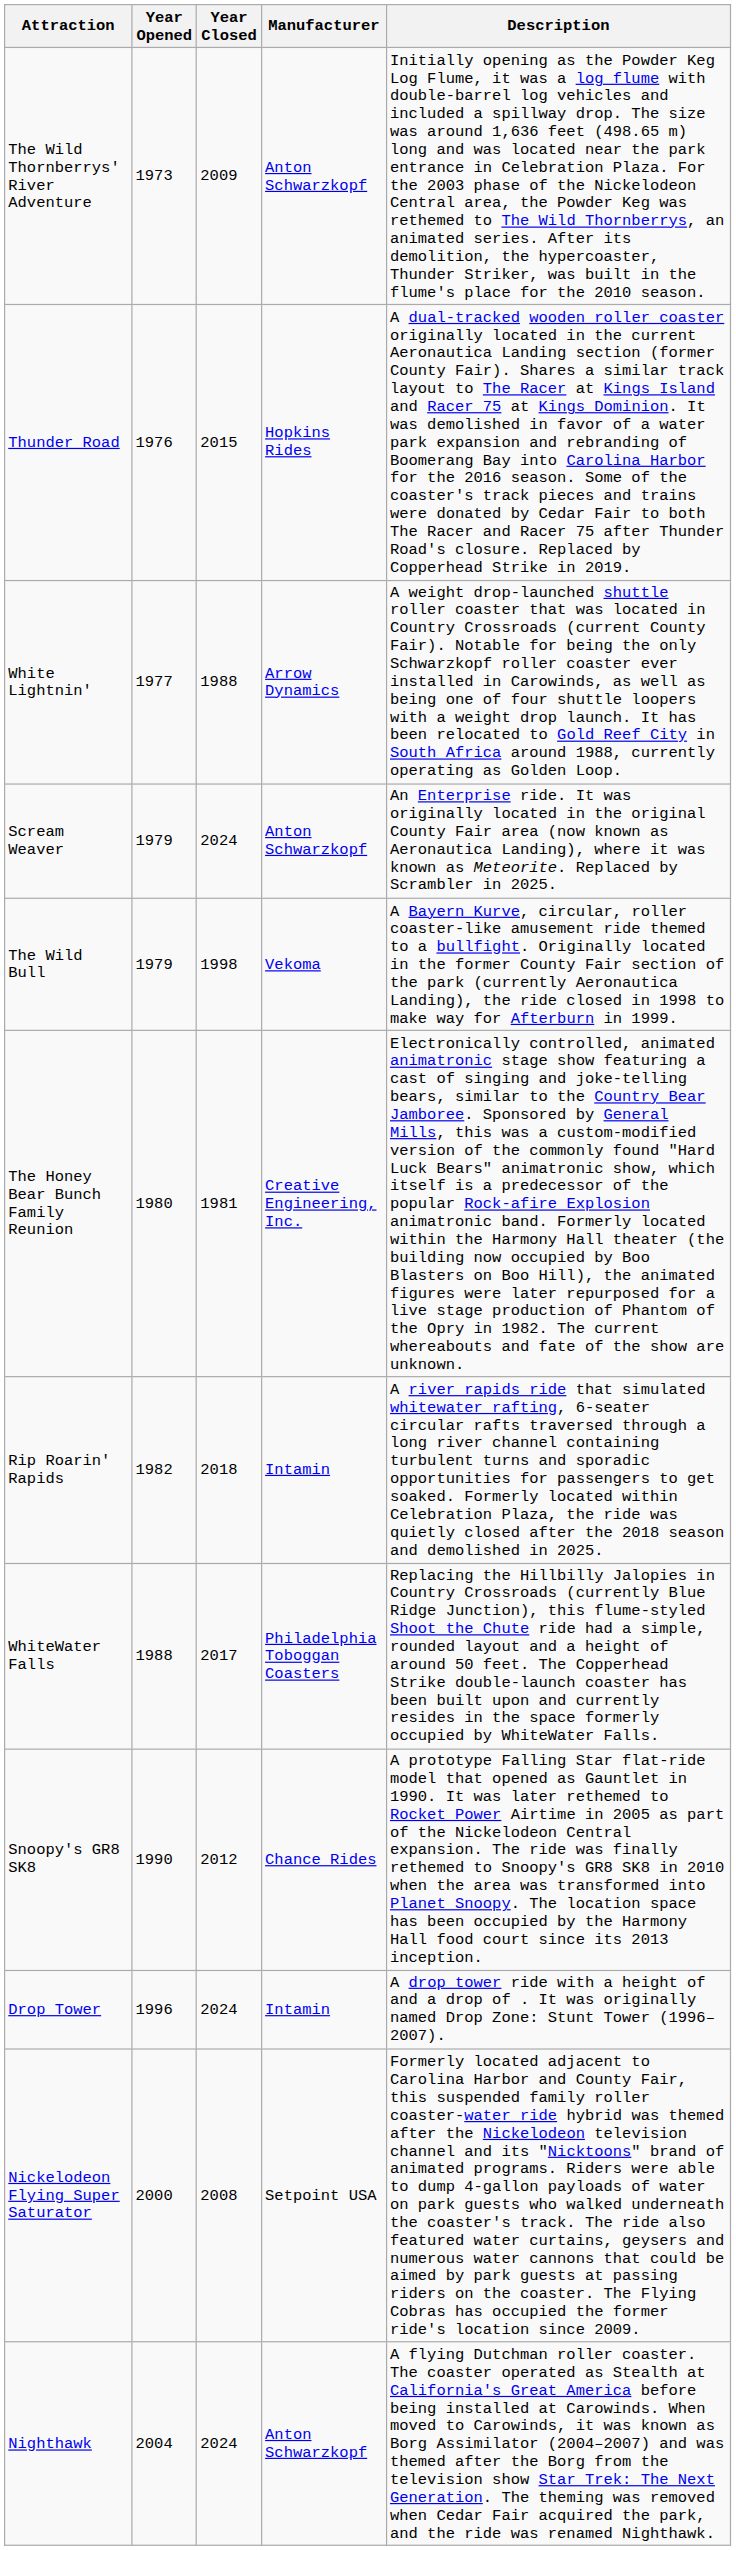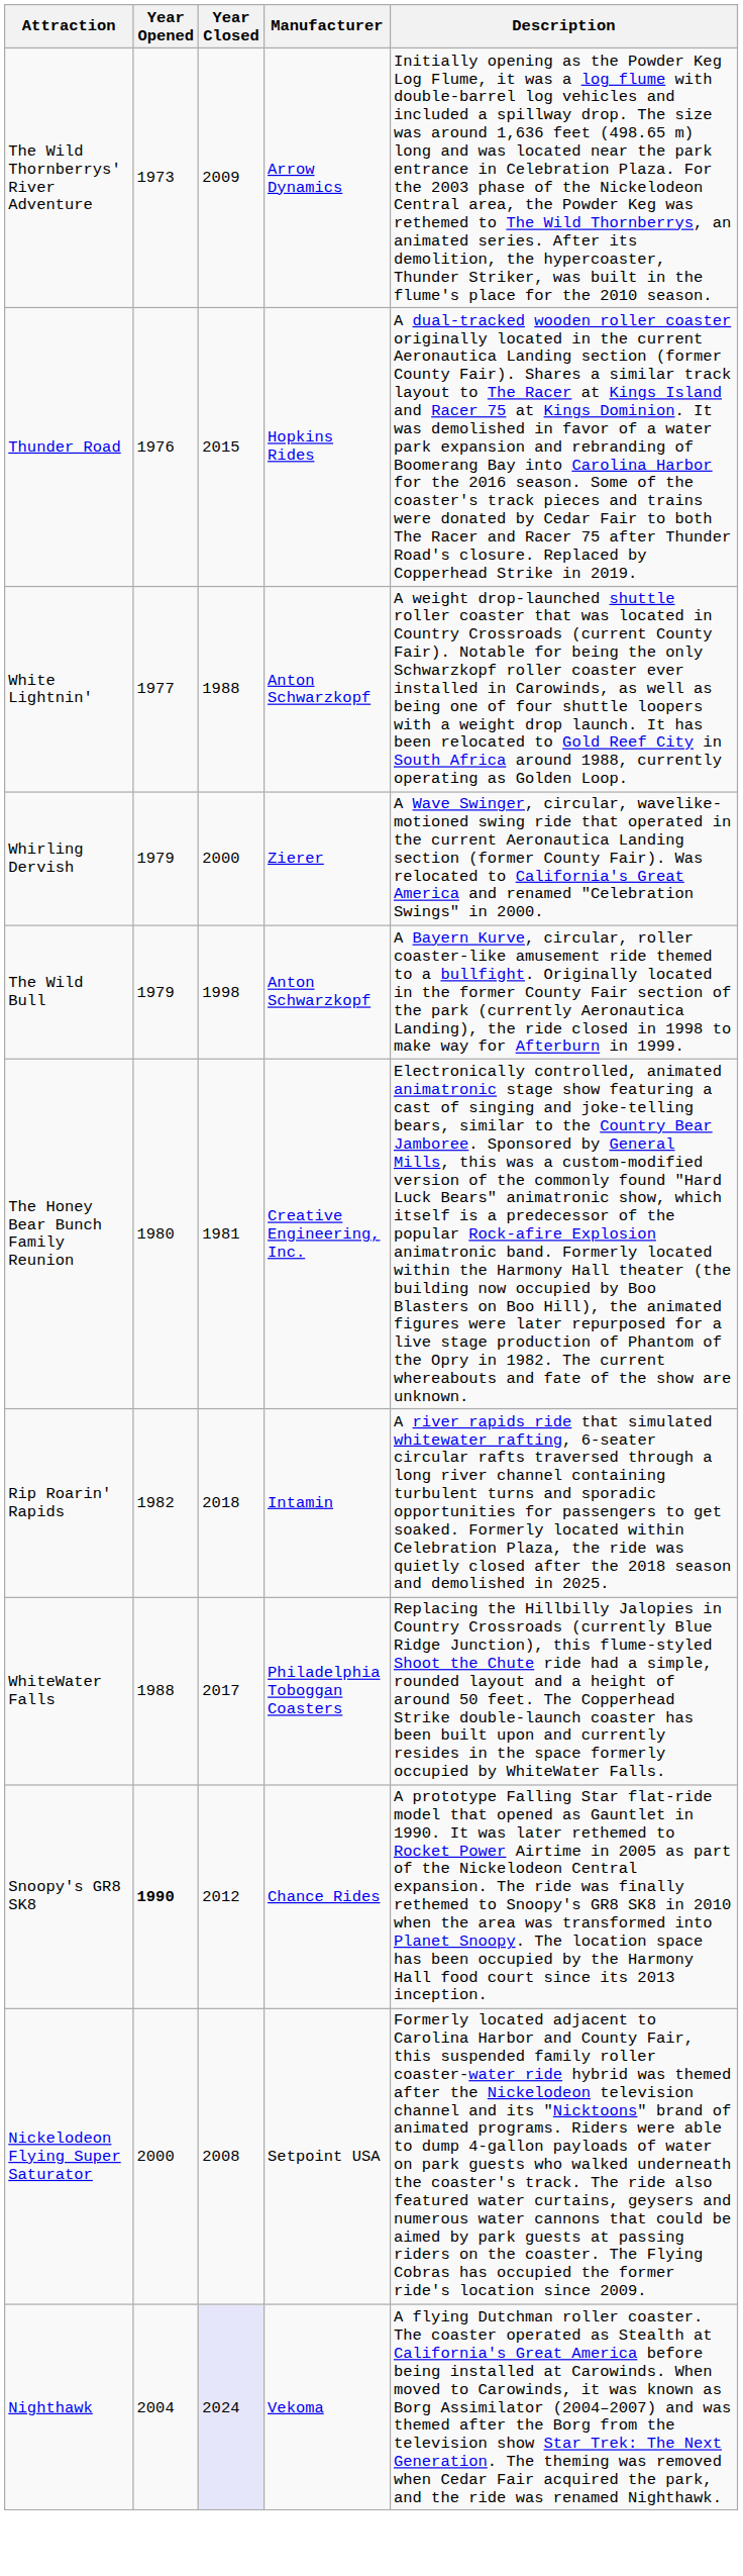 <table class="wikitable">
 <tr>
 <th>Attraction</th>
 <th>Year Opened</th>
 <th>Year Closed</th>
 <th>Manufacturer</th>
 <th>Description</th>
 </tr>
 <tr>
 <td>The Wild Thornberrys' River Adventure</td>
 <td>1973</td>
 <td>2009</td>
-<td><a href='#'>Anton Schwarzkopf</a></td>
+<td><a href='#'>Arrow Dynamics</a></td>
 <td>Initially opening as the Powder Keg Log Flume, it was a <a href='#'>log flume</a> with double-barrel log vehicles and included a spillway drop. The size was around 1,636 feet (498.65 m) long and was located near the park entrance in Celebration Plaza. For the 2003 phase of the Nickelodeon Central area, the Powder Keg was rethemed to <a href='#'>The Wild Thornberrys</a>, an animated series. After its demolition, the hypercoaster, Thunder Striker, was built in the flume's place for the 2010 season.</td>
 </tr>
 <tr>
 <td><a href='#'>Thunder Road</a></td>
 <td>1976</td>
 <td>2015</td>
 <td><a href='#'>Hopkins Rides</a></td>
 <td>A <a href='#'>dual-tracked</a> <a href='#'>wooden roller coaster</a> originally located in the current Aeronautica Landing section (former County Fair). Shares a similar track layout to <a href='#'>The Racer</a> at <a href='#'>Kings Island</a> and <a href='#'>Racer 75</a> at <a href='#'>Kings Dominion</a>. It was demolished in favor of a water park expansion and rebranding of Boomerang Bay into <a href='#'>Carolina Harbor</a> for the 2016 season. Some of the coaster's track pieces and trains were donated by Cedar Fair to both The Racer and Racer 75 after Thunder Road's closure. Replaced by Copperhead Strike in 2019.</td>
 </tr>
 <tr>
 <td>White Lightnin'</td>
 <td>1977</td>
 <td>1988</td>
-<td><a href='#'>Arrow Dynamics</a></td>
+<td><a href='#'>Anton Schwarzkopf</a></td>
 <td>A weight drop-launched <a href='#'>shuttle</a> roller coaster that was located in Country Crossroads (current County Fair). Notable for being the only Schwarzkopf roller coaster ever installed in Carowinds, as well as being one of four shuttle loopers with a weight drop launch. It has been relocated to <a href='#'>Gold Reef City</a> in <a href='#'>South Africa</a> around 1988, currently operating as Golden Loop.</td>
 </tr>
 <tr>
-<td>Scream Weaver</td>
+<td>Whirling Dervish</td>
 <td>1979</td>
-<td>2024</td>
-<td><a href='#'>Anton Schwarzkopf</a></td>
-<td>An <a href='#'>Enterprise</a> ride. It was originally located in the original County Fair area (now known as Aeronautica Landing), where it was known as <em>Meteorite</em>. Replaced by Scrambler in 2025.</td>
+<td>2000</td>
+<td><a href='#'>Zierer</a></td>
+<td>A <a href='#'>Wave Swinger</a>, circular, wavelike-motioned swing ride that operated in the current Aeronautica Landing section (former County Fair). Was relocated to <a href='#'>California's Great America</a> and renamed "Celebration Swings" in 2000.</td>
 </tr>
 <tr>
 <td>The Wild Bull</td>
 <td>1979</td>
 <td>1998</td>
-<td><a href='#'>Vekoma</a></td>
+<td><a href='#'>Anton Schwarzkopf</a></td>
 <td>A <a href='#'>Bayern Kurve</a>, circular, roller coaster-like amusement ride themed to a <a href='#'>bullfight</a>. Originally located in the former County Fair section of the park (currently Aeronautica Landing), the ride closed in 1998 to make way for <a href='#'>Afterburn</a> in 1999.</td>
 </tr>
 <tr>
 <td>The Honey Bear Bunch Family Reunion</td>
 <td>1980</td>
 <td>1981</td>
 <td><a href='#'>Creative Engineering, Inc.</a></td>
 <td>Electronically controlled, animated <a href='#'>animatronic</a> stage show featuring a cast of singing and joke-telling bears, similar to the <a href='#'>Country Bear Jamboree</a>. Sponsored by <a href='#'>General Mills</a>, this was a custom-modified version of the commonly found "Hard Luck Bears" animatronic show, which itself is a predecessor of the popular <a href='#'>Rock-afire Explosion</a> animatronic band. Formerly located within the Harmony Hall theater (the building now occupied by Boo Blasters on Boo Hill), the animated figures were later repurposed for a live stage production of Phantom of the Opry in 1982. The current whereabouts and fate of the show are unknown.</td>
 </tr>
 <tr>
 <td>Rip Roarin' Rapids</td>
 <td>1982</td>
 <td>2018</td>
 <td><a href='#'>Intamin</a></td>
 <td>A <a href='#'>river rapids ride</a> that simulated <a href='#'>whitewater rafting</a>, 6-seater circular rafts traversed through a long river channel containing turbulent turns and sporadic opportunities for passengers to get soaked. Formerly located within Celebration Plaza, the ride was quietly closed after the 2018 season and demolished in 2025.</td>
 </tr>
 <tr>
 <td>WhiteWater Falls</td>
 <td>1988</td>
 <td>2017</td>
 <td><a href='#'>Philadelphia Toboggan Coasters</a></td>
 <td>Replacing the Hillbilly Jalopies in Country Crossroads (currently Blue Ridge Junction), this flume-styled <a href='#'>Shoot the Chute</a> ride had a simple, rounded layout and a height of around 50 feet. The Copperhead Strike double-launch coaster has been built upon and currently resides in the space formerly occupied by WhiteWater Falls.</td>
 </tr>
 <tr>
 <td>Snoopy's GR8 SK8</td>
-<td>1990</td>
+<td><strong>1990</strong></td>
 <td>2012</td>
 <td><a href='#'>Chance Rides</a></td>
 <td>A prototype Falling Star flat-ride model that opened as Gauntlet in 1990. It was later rethemed to <a href='#'>Rocket Power</a> Airtime in 2005 as part of the Nickelodeon Central expansion. The ride was finally rethemed to Snoopy's GR8 SK8 in 2010 when the area was transformed into <a href='#'>Planet Snoopy</a>. The location space has been occupied by the Harmony Hall food court since its 2013 inception.</td>
-</tr>
-<tr>
-<td><a href='#'>Drop Tower</a></td>
-<td>1996</td>
-<td>2024</td>
-<td><a href='#'>Intamin</a></td>
-<td>A <a href='#'>drop tower</a> ride with a height of  and a drop of . It was originally named Drop Zone: Stunt Tower (1996–2007).</td>
 </tr>
 <tr>
 <td><a href='#'>Nickelodeon Flying Super Saturator</a></td>
 <td>2000</td>
 <td>2008</td>
 <td>Setpoint USA</td>
 <td>Formerly located adjacent to Carolina Harbor and County Fair, this suspended family roller coaster-<a href='#'>water ride</a> hybrid was themed after the <a href='#'>Nickelodeon</a> television channel and its "<a href='#'>Nicktoons</a>" brand of animated programs. Riders were able to dump 4-gallon payloads of water on park guests who walked underneath the coaster's track. The ride also featured water curtains, geysers and numerous water cannons that could be aimed by park guests at passing riders on the coaster. The Flying Cobras has occupied the former ride's location since 2009.</td>
 </tr>
 <tr>
 <td><a href='#'>Nighthawk</a></td>
 <td>2004</td>
-<td>2024</td>
-<td><a href='#'>Anton Schwarzkopf</a></td>
+<td style="background: lavender;">2024</td>
+<td><a href='#'>Vekoma</a></td>
 <td>A flying Dutchman roller coaster. The coaster operated as Stealth at <a href='#'>California's Great America</a> before being installed at Carowinds. When moved to Carowinds, it was known as Borg Assimilator (2004–2007) and was themed after the Borg from the television show <a href='#'>Star Trek: The Next Generation</a>. The theming was removed when Cedar Fair acquired the park, and the ride was renamed Nighthawk.</td>
 </tr>
 </table>
